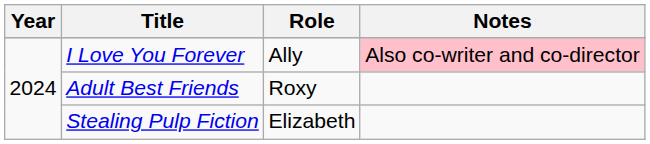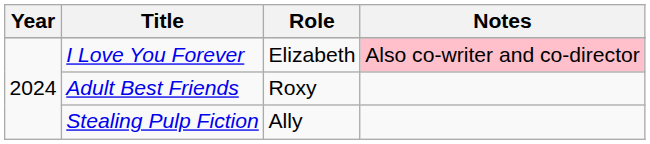 <table class="wikitable">
 <tr>
 <th>Year</th>
 <th>Title</th>
 <th>Role</th>
 <th>Notes</th>
 </tr>
 <tr>
 </tr>
 <tr>
 <td rowspan=3>2024</td>
 <td><em><a href='#'>I Love You Forever</a></em></td>
-<td>Ally</td>
+<td>Elizabeth</td>
 <td style="background: pink;">Also co-writer and co-director</td>
 </tr>
 <tr>
 <td><em><a href='#'>Adult Best Friends</a></em></td>
 <td>Roxy</td>
 <td></td>
 </tr>
 <tr>
 <td><em><a href='#'>Stealing Pulp Fiction</a></em></td>
-<td>Elizabeth</td>
+<td>Ally</td>
 <td></td>
 </tr>
 </table>
